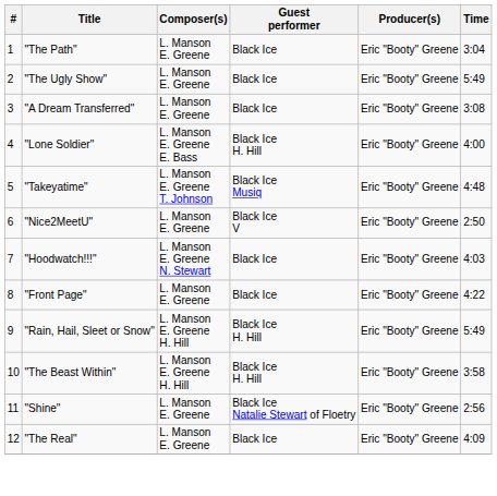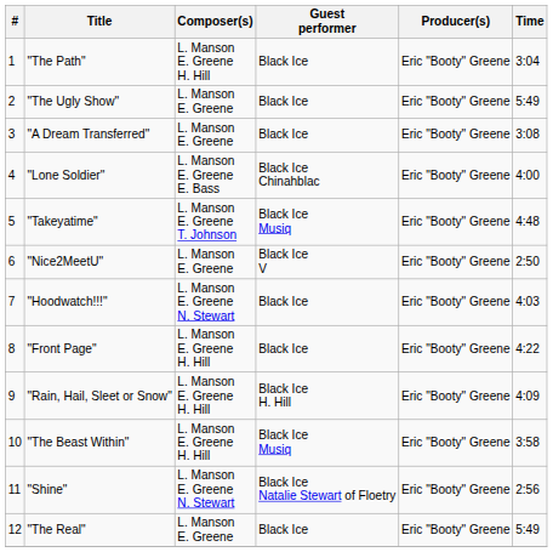 <table class="wikitable">
 <tr>
 <th>#</th>
 <th>Title</th>
 <th>Composer(s)</th>
 <th>Guest<br>performer</th>
 <th>Producer(s)</th>
 <th>Time</th>
 </tr>
 <tr>
 <td>1</td>
 <td>"The Path"</td>
-<td>L. Manson<br>E. Greene</td>
+<td>L. Manson<br>E. Greene<br>H. Hill</td>
 <td>Black Ice</td>
 <td>Eric "Booty" Greene</td>
 <td>3:04</td>
 </tr>
 <tr>
 <td>2</td>
 <td>"The Ugly Show"</td>
 <td>L. Manson<br>E. Greene</td>
 <td>Black Ice</td>
 <td>Eric "Booty" Greene</td>
 <td>5:49</td>
 </tr>
 <tr>
 <td>3</td>
 <td>"A Dream Transferred"</td>
 <td>L. Manson<br>E. Greene</td>
 <td>Black Ice</td>
 <td>Eric "Booty" Greene</td>
 <td>3:08</td>
 </tr>
 <tr>
 <td>4</td>
 <td>"Lone Soldier"</td>
 <td>L. Manson<br>E. Greene<br>E. Bass</td>
-<td>Black Ice<br>H. Hill</td>
+<td>Black Ice<br>Chinahblac</td>
 <td>Eric "Booty" Greene</td>
 <td>4:00</td>
 </tr>
 <tr>
 <td>5</td>
 <td>"Takeyatime"</td>
 <td>L. Manson<br>E. Greene<br><a href='#'>T. Johnson</a></td>
 <td>Black Ice<br><a href='#'>Musiq</a></td>
 <td>Eric "Booty" Greene</td>
 <td>4:48</td>
 </tr>
 <tr>
 <td>6</td>
 <td>"Nice2MeetU"</td>
 <td>L. Manson<br>E. Greene</td>
 <td>Black Ice<br>V</td>
 <td>Eric "Booty" Greene</td>
 <td>2:50</td>
 </tr>
 <tr>
 <td>7</td>
 <td>"Hoodwatch!!!"</td>
 <td>L. Manson<br>E. Greene<br><a href='#'>N. Stewart</a></td>
 <td>Black Ice</td>
 <td>Eric "Booty" Greene</td>
 <td>4:03</td>
 </tr>
 <tr>
 <td>8</td>
 <td>"Front Page"</td>
-<td>L. Manson<br>E. Greene</td>
+<td>L. Manson<br>E. Greene<br>H. Hill</td>
 <td>Black Ice</td>
 <td>Eric "Booty" Greene</td>
 <td>4:22</td>
 </tr>
 <tr>
 <td>9</td>
 <td>"Rain, Hail, Sleet or Snow"</td>
 <td>L. Manson<br>E. Greene<br>H. Hill</td>
 <td>Black Ice<br>H. Hill</td>
 <td>Eric "Booty" Greene</td>
-<td>5:49</td>
+<td>4:09</td>
 </tr>
 <tr>
 <td>10</td>
 <td>"The Beast Within"</td>
 <td>L. Manson<br>E. Greene<br>H. Hill</td>
-<td>Black Ice<br>H. Hill</td>
+<td>Black Ice<br><a href='#'>Musiq</a></td>
 <td>Eric "Booty" Greene</td>
 <td>3:58</td>
 </tr>
 <tr>
 <td>11</td>
 <td>"Shine"</td>
-<td>L. Manson<br>E. Greene</td>
+<td>L. Manson<br>E. Greene<br><a href='#'>N. Stewart</a></td>
 <td>Black Ice<br><a href='#'>Natalie Stewart</a> of Floetry</td>
 <td>Eric "Booty" Greene</td>
 <td>2:56</td>
 </tr>
 <tr>
 <td>12</td>
 <td>"The Real"</td>
 <td>L. Manson<br>E. Greene</td>
 <td>Black Ice</td>
 <td>Eric "Booty" Greene</td>
-<td>4:09</td>
+<td>5:49</td>
 </tr>
 <tr>
 </tr>
 </table>
